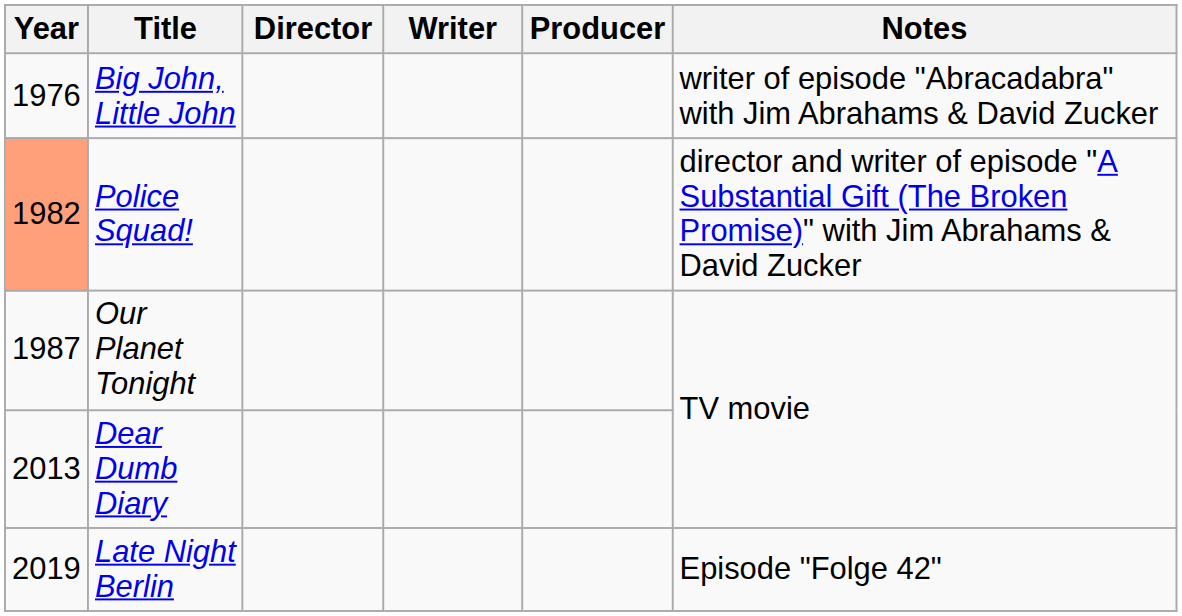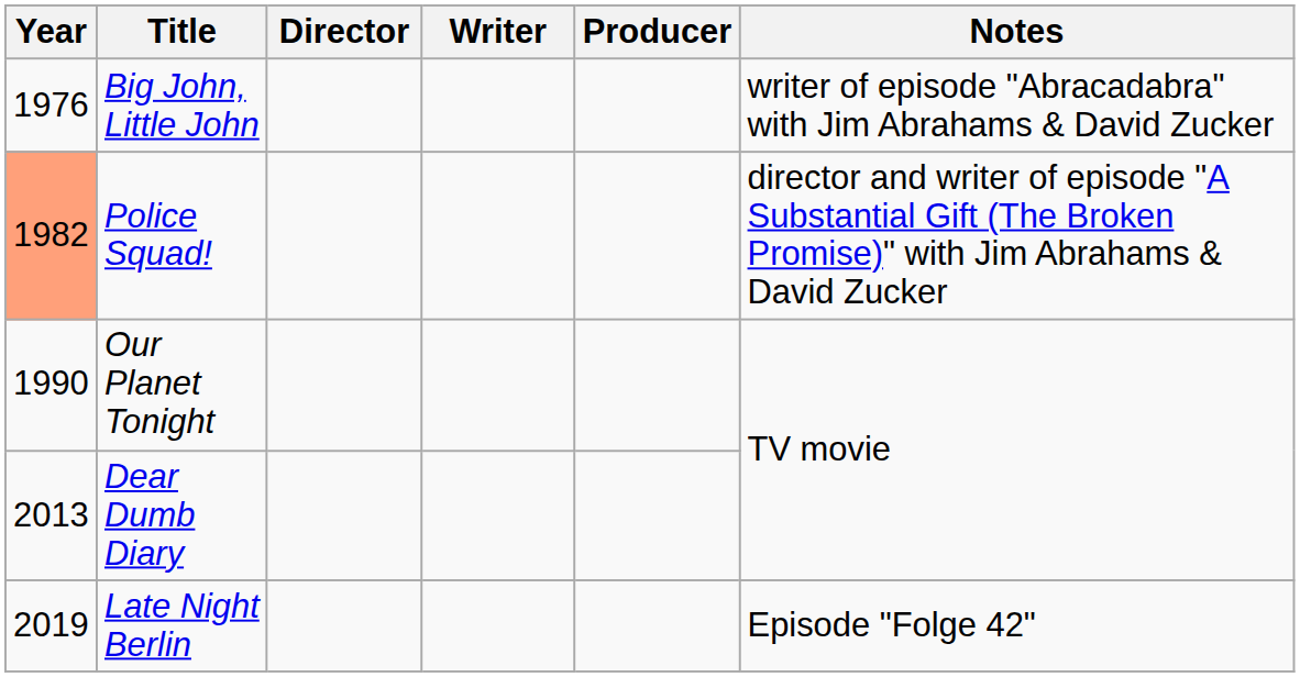 <table class="wikitable">
 <tr>
 <th>Year</th>
 <th>Title</th>
 <th width="65">Director</th>
 <th width="65">Writer</th>
 <th width="65">Producer</th>
 <th>Notes</th>
 </tr>
 <tr>
 <td>1976</td>
 <td><em><a href='#'>Big John, Little John</a></em></td>
 <td></td>
 <td></td>
 <td></td>
 <td>writer of episode "Abracadabra" with Jim Abrahams & David Zucker</td>
 </tr>
 <tr>
 <td style="background: lightsalmon;">1982</td>
 <td><em><a href='#'>Police Squad!</a></em></td>
 <td></td>
 <td></td>
 <td></td>
 <td>director and writer of episode "<a href='#'>A Substantial Gift (The Broken Promise)</a>" with Jim Abrahams & David Zucker</td>
 </tr>
 <tr>
-<td>1987</td>
+<td>1990</td>
 <td><em>Our Planet Tonight</em></td>
 <td></td>
 <td></td>
 <td></td>
 <td rowspan="2">TV movie</td>
 </tr>
 <tr>
 <td>2013</td>
 <td><em><a href='#'>Dear Dumb Diary</a></em></td>
 <td></td>
 <td></td>
 <td></td>
 </tr>
 <tr>
 <td>2019</td>
 <td><em><a href='#'>Late Night Berlin</a></em></td>
 <td></td>
 <td></td>
 <td></td>
 <td>Episode "Folge 42"</td>
 </tr>
 </table>
